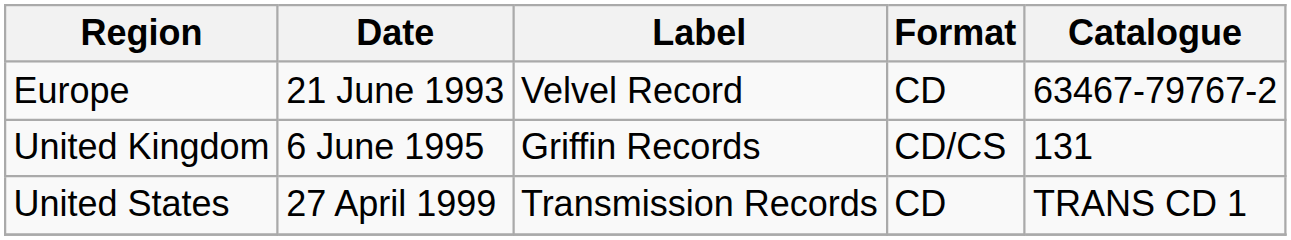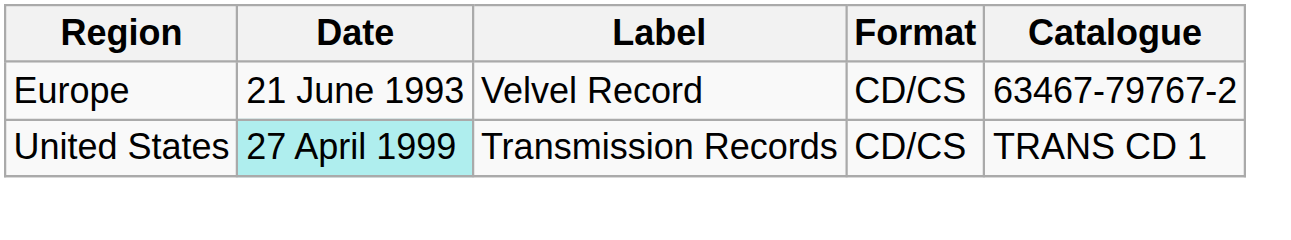 <table class="wikitable">
 <tr>
 <th>Region</th>
 <th>Date</th>
 <th>Label</th>
 <th>Format</th>
 <th>Catalogue</th>
 </tr>
 <tr>
 <td>Europe</td>
 <td>21 June 1993</td>
 <td>Velvel Record</td>
-<td>CD</td>
+<td>CD/CS</td>
 <td>63467-79767-2</td>
 </tr>
 <tr>
-<td>United Kingdom</td>
-<td>6 June 1995</td>
-<td>Griffin Records</td>
+<td>United States</td>
+<td style="background: paleturquoise;">27 April 1999</td>
+<td>Transmission Records</td>
 <td>CD/CS</td>
-<td>131</td>
-</tr>
-<tr>
-<td>United States</td>
-<td>27 April 1999</td>
-<td>Transmission Records</td>
-<td>CD</td>
 <td>TRANS CD 1</td>
 </tr>
 <tr>
 </tr>
 </table>
